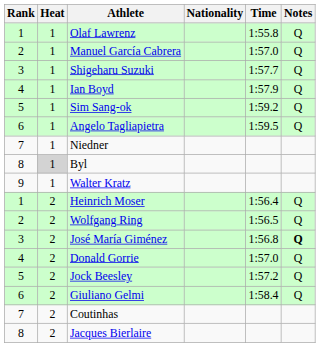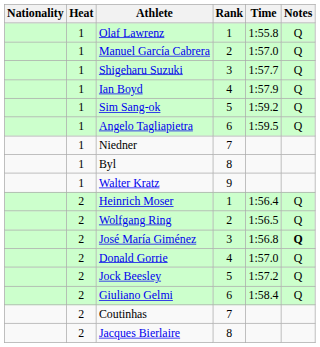 <table class="wikitable sortable" style="text-align:center">
 <tr>
-<th>Rank</th>
+<th>Nationality</th>
 <th>Heat</th>
 <th>Athlete</th>
-<th>Nationality</th>
+<th>Rank</th>
 <th>Time</th>
 <th>Notes</th>
 </tr>
 <tr bgcolor=ccffcc>
-<td>1</td>
+<td align=left></td>
 <td>1</td>
 <td align=left><a href='#'>Olaf Lawrenz</a></td>
-<td align=left></td>
+<td>1</td>
 <td>1:55.8</td>
 <td>Q</td>
 </tr>
 <tr bgcolor=ccffcc>
-<td>2</td>
+<td align=left></td>
 <td>1</td>
 <td align=left><a href='#'>Manuel García Cabrera</a></td>
-<td align=left></td>
+<td>2</td>
 <td>1:57.0</td>
 <td>Q</td>
 </tr>
 <tr bgcolor=ccffcc>
-<td>3</td>
+<td align=left></td>
 <td>1</td>
 <td align=left><a href='#'>Shigeharu Suzuki</a></td>
-<td align=left></td>
+<td>3</td>
 <td>1:57.7</td>
 <td>Q</td>
 </tr>
 <tr bgcolor=ccffcc>
-<td>4</td>
+<td align=left></td>
 <td>1</td>
 <td align=left><a href='#'>Ian Boyd</a></td>
-<td align=left></td>
+<td>4</td>
 <td>1:57.9</td>
 <td>Q</td>
 </tr>
 <tr bgcolor=ccffcc>
-<td>5</td>
+<td align=left></td>
 <td>1</td>
 <td align=left><a href='#'>Sim Sang-ok</a></td>
-<td align=left></td>
+<td>5</td>
 <td>1:59.2</td>
 <td>Q</td>
 </tr>
 <tr bgcolor=ccffcc>
-<td>6</td>
+<td align=left></td>
 <td>1</td>
 <td align=left><a href='#'>Angelo Tagliapietra</a></td>
-<td align=left></td>
+<td>6</td>
 <td>1:59.5</td>
 <td>Q</td>
 </tr>
 <tr>
-<td>7</td>
+<td align=left></td>
 <td>1</td>
 <td align=left>Niedner</td>
-<td align=left></td>
+<td>7</td>
 <td></td>
 <td></td>
 </tr>
 <tr>
+<td align=left></td>
+<td>1</td>
+<td align=left>Byl</td>
 <td>8</td>
-<td style="background: lightgrey;">1</td>
-<td align=left>Byl</td>
-<td align=left></td>
 <td></td>
 <td></td>
 </tr>
 <tr>
-<td>9</td>
+<td align=left></td>
 <td>1</td>
 <td align=left><a href='#'>Walter Kratz</a></td>
-<td align=left></td>
+<td>9</td>
 <td></td>
 <td></td>
 </tr>
 <tr bgcolor=ccffcc>
-<td>1</td>
+<td align=left></td>
 <td>2</td>
 <td align=left><a href='#'>Heinrich Moser</a></td>
-<td align=left></td>
+<td>1</td>
 <td>1:56.4</td>
 <td>Q</td>
 </tr>
 <tr bgcolor=ccffcc>
-<td>2</td>
+<td align=left></td>
 <td>2</td>
 <td align=left><a href='#'>Wolfgang Ring</a></td>
-<td align=left></td>
+<td>2</td>
 <td>1:56.5</td>
 <td>Q</td>
 </tr>
 <tr bgcolor=ccffcc>
-<td>3</td>
+<td align=left></td>
 <td>2</td>
 <td align=left><a href='#'>José María Giménez</a></td>
-<td align=left></td>
+<td>3</td>
 <td>1:56.8</td>
 <td><strong>Q</strong></td>
 </tr>
 <tr bgcolor=ccffcc>
-<td>4</td>
+<td align=left></td>
 <td>2</td>
 <td align=left><a href='#'>Donald Gorrie</a></td>
-<td align=left></td>
+<td>4</td>
 <td>1:57.0</td>
 <td>Q</td>
 </tr>
 <tr bgcolor=ccffcc>
-<td>5</td>
+<td align=left></td>
 <td>2</td>
 <td align=left><a href='#'>Jock Beesley</a></td>
-<td align=left></td>
+<td>5</td>
 <td>1:57.2</td>
 <td>Q</td>
 </tr>
 <tr bgcolor=ccffcc>
-<td>6</td>
+<td align=left></td>
 <td>2</td>
 <td align=left><a href='#'>Giuliano Gelmi</a></td>
-<td align=left></td>
+<td>6</td>
 <td>1:58.4</td>
 <td>Q</td>
 </tr>
 <tr>
-<td>7</td>
+<td align=left></td>
 <td>2</td>
 <td align=left>Coutinhas</td>
-<td align=left></td>
+<td>7</td>
 <td></td>
 <td></td>
 </tr>
 <tr>
-<td>8</td>
+<td align=left></td>
 <td>2</td>
 <td align=left><a href='#'>Jacques Bierlaire</a></td>
-<td align=left></td>
+<td>8</td>
 <td></td>
 <td></td>
 </tr>
 </table>
